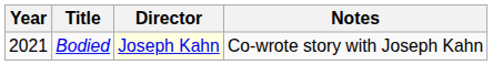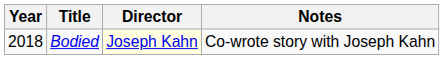 <table class="wikitable" style="margin-right: 0;">
 <tr>
 <th>Year</th>
 <th>Title</th>
 <th>Director</th>
 <th>Notes</th>
 </tr>
 <tr>
-<td>2021</td>
+<td>2018</td>
 <td><em><a href='#'>Bodied</a></em></td>
 <td style="background: lightyellow;"><a href='#'>Joseph Kahn</a></td>
 <td>Co-wrote story with Joseph Kahn</td>
 </tr>
 </table>
